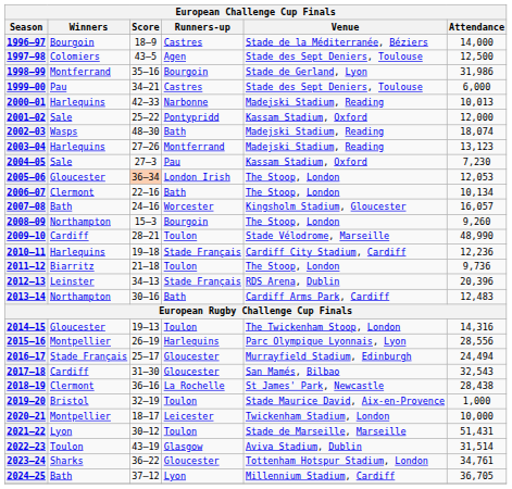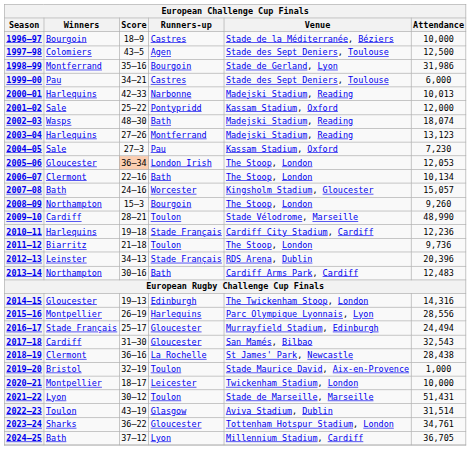 <table class="wikitable plainrowheaders sortable">
 <tr>
 <th colspan="7">European Challenge Cup Finals</th>
 </tr>
 <tr>
 <th scope="col">Season</th>
 <th scope="col">Winners</th>
 <th scope="col">Score</th>
 <th scope="col">Runners-up</th>
 <th scope="col">Venue</th>
 <th scope="col">Attendance</th>
 </tr>
 <tr>
 <th scope="row" style="text-align:center"><a href='#'>1996–97</a></th>
 <td> <a href='#'>Bourgoin</a></td>
 <td align=center>18–9</td>
 <td> <a href='#'>Castres</a></td>
 <td> <a href='#'>Stade de la Méditerranée</a>, <a href='#'>Béziers</a></td>
-<td align=center>14,000</td>
+<td align=center>10,000</td>
 </tr>
 <tr>
 <th scope="row" style="text-align:center"><a href='#'>1997–98</a></th>
 <td> <a href='#'>Colomiers</a></td>
 <td align=center>43–5</td>
 <td> <a href='#'>Agen</a></td>
 <td> <a href='#'>Stade des Sept Deniers</a>, <a href='#'>Toulouse</a></td>
 <td align=center>12,500</td>
 </tr>
 <tr>
 <th scope="row" style="text-align:center"><a href='#'>1998–99</a></th>
 <td> <a href='#'>Montferrand</a></td>
 <td align=center>35–16</td>
 <td> <a href='#'>Bourgoin</a></td>
 <td> <a href='#'>Stade de Gerland</a>, <a href='#'>Lyon</a></td>
 <td align=center>31,986</td>
 </tr>
 <tr>
 <th scope="row" style="text-align:center"><a href='#'>1999–00</a></th>
 <td> <a href='#'>Pau</a></td>
 <td align=center>34–21</td>
 <td> <a href='#'>Castres</a></td>
 <td> <a href='#'>Stade des Sept Deniers</a>, <a href='#'>Toulouse</a></td>
 <td align=center>6,000</td>
 </tr>
 <tr>
 <th scope="row" style="text-align:center"><a href='#'>2000–01</a></th>
 <td> <a href='#'>Harlequins</a></td>
 <td align=center>42–33</td>
 <td> <a href='#'>Narbonne</a></td>
 <td> <a href='#'>Madejski Stadium</a>, <a href='#'>Reading</a></td>
 <td align=center>10,013</td>
 </tr>
 <tr>
 <th scope="row" style="text-align:center"><a href='#'>2001–02</a></th>
 <td> <a href='#'>Sale</a></td>
 <td align=center>25–22</td>
 <td> <a href='#'>Pontypridd</a></td>
 <td> <a href='#'>Kassam Stadium</a>, <a href='#'>Oxford</a></td>
 <td align=center>12,000</td>
 </tr>
 <tr>
 <th scope="row" style="text-align:center"><a href='#'>2002–03</a></th>
 <td> <a href='#'>Wasps</a></td>
 <td align=center>48–30</td>
 <td> <a href='#'>Bath</a></td>
 <td> <a href='#'>Madejski Stadium</a>, <a href='#'>Reading</a></td>
 <td align=center>18,074</td>
 </tr>
 <tr>
 <th scope="row" style="text-align:center"><a href='#'>2003–04</a></th>
 <td> <a href='#'>Harlequins</a></td>
 <td align=center>27–26</td>
 <td> <a href='#'>Montferrand</a></td>
 <td> <a href='#'>Madejski Stadium</a>, <a href='#'>Reading</a></td>
 <td align=center>13,123</td>
 </tr>
 <tr>
 <th scope="row" style="text-align:center"><a href='#'>2004–05</a></th>
 <td> <a href='#'>Sale</a></td>
 <td align=center>27–3</td>
 <td> <a href='#'>Pau</a></td>
 <td> <a href='#'>Kassam Stadium</a>, <a href='#'>Oxford</a></td>
 <td align=center>7,230</td>
 </tr>
 <tr>
 <th scope="row" style="text-align:center"><a href='#'>2005–06</a></th>
 <td> <a href='#'>Gloucester</a></td>
 <td style="background:#fbceb1; text-align:center">36–34</td>
 <td> <a href='#'>London Irish</a></td>
 <td> <a href='#'>The Stoop</a>, <a href='#'>London</a></td>
 <td align=center>12,053</td>
 </tr>
 <tr>
 <th scope="row" style="text-align:center"><a href='#'>2006–07</a></th>
 <td> <a href='#'>Clermont</a></td>
 <td align=center>22–16</td>
 <td> <a href='#'>Bath</a></td>
 <td>  <a href='#'>The Stoop</a>, <a href='#'>London</a></td>
 <td align=center>10,134</td>
 </tr>
 <tr>
 <th scope="row" style="text-align:center"><a href='#'>2007–08</a></th>
 <td> <a href='#'>Bath</a></td>
 <td align=center>24–16</td>
 <td> <a href='#'>Worcester</a></td>
 <td> <a href='#'>Kingsholm Stadium</a>, <a href='#'>Gloucester</a></td>
-<td align=center>16,057</td>
+<td align=center>15,057</td>
 </tr>
 <tr>
 <th scope="row" style="text-align:center"><a href='#'>2008–09</a></th>
 <td> <a href='#'>Northampton</a></td>
 <td align=center>15–3</td>
 <td> <a href='#'>Bourgoin</a></td>
 <td> <a href='#'>The Stoop</a>, <a href='#'>London</a></td>
 <td align=center>9,260</td>
 </tr>
 <tr>
 <th scope="row" style="text-align:center"><a href='#'>2009–10</a></th>
 <td> <a href='#'>Cardiff</a></td>
 <td align=center>28–21</td>
 <td> <a href='#'>Toulon</a></td>
 <td> <a href='#'>Stade Vélodrome</a>, <a href='#'>Marseille</a></td>
 <td align=center>48,990</td>
 </tr>
 <tr>
 <th scope="row" style="text-align:center"><a href='#'>2010–11</a></th>
 <td> <a href='#'>Harlequins</a></td>
 <td align=center>19–18</td>
 <td> <a href='#'>Stade Français</a></td>
 <td> <a href='#'>Cardiff City Stadium</a>, <a href='#'>Cardiff</a></td>
 <td align=center>12,236</td>
 </tr>
 <tr>
 <th scope="row" style="text-align:center"><a href='#'>2011–12</a></th>
 <td> <a href='#'>Biarritz</a></td>
 <td align=center>21–18</td>
 <td> <a href='#'>Toulon</a></td>
 <td> <a href='#'>The Stoop</a>, <a href='#'>London</a></td>
 <td align=center>9,736</td>
 </tr>
 <tr>
 <th scope="row" style="text-align:center"><a href='#'>2012–13</a></th>
 <td> <a href='#'>Leinster</a></td>
 <td align=center>34–13</td>
 <td> <a href='#'>Stade Français</a></td>
 <td> <a href='#'>RDS Arena</a>, <a href='#'>Dublin</a></td>
 <td align=center>20,396</td>
 </tr>
 <tr>
 <th scope="row" style="text-align:center"><a href='#'>2013–14</a></th>
 <td> <a href='#'>Northampton</a></td>
 <td align=center>30–16</td>
 <td> <a href='#'>Bath</a></td>
 <td> <a href='#'>Cardiff Arms Park</a>, <a href='#'>Cardiff</a></td>
 <td align=center>12,483</td>
 </tr>
 <tr>
 <th colspan="7">European Rugby Challenge Cup Finals</th>
 </tr>
 <tr>
 <th scope="row" style="text-align:center"><a href='#'>2014–15</a></th>
 <td> <a href='#'>Gloucester</a></td>
 <td align=center>19–13</td>
-<td> <a href='#'>Toulon</a></td>
+<td> <a href='#'>Edinburgh</a></td>
 <td> <a href='#'>The Twickenham Stoop</a>, <a href='#'>London</a></td>
 <td align=center>14,316</td>
 </tr>
 <tr>
 <th scope="row" style="text-align:center"><a href='#'>2015–16</a></th>
 <td> <a href='#'>Montpellier</a></td>
 <td align=center>26–19</td>
 <td> <a href='#'>Harlequins</a></td>
 <td> <a href='#'>Parc Olympique Lyonnais</a>, <a href='#'>Lyon</a></td>
 <td align=center>28,556</td>
 </tr>
 <tr>
 <th scope="row" style="text-align:center"><a href='#'>2016–17</a></th>
 <td> <a href='#'>Stade Français</a></td>
 <td align=center>25–17</td>
 <td> <a href='#'>Gloucester</a></td>
 <td> <a href='#'>Murrayfield Stadium</a>, <a href='#'>Edinburgh</a></td>
 <td align=center>24,494</td>
 </tr>
 <tr>
 <th scope="row" style="text-align:center"><a href='#'>2017–18</a></th>
 <td> <a href='#'>Cardiff</a></td>
 <td align=center>31–30</td>
 <td> <a href='#'>Gloucester</a></td>
 <td> <a href='#'>San Mamés</a>, <a href='#'>Bilbao</a></td>
 <td align=center>32,543</td>
 </tr>
 <tr>
 <th scope="row" style="text-align:center"><a href='#'>2018–19</a></th>
 <td> <a href='#'>Clermont</a></td>
 <td align=center>36–16</td>
 <td> <a href='#'>La Rochelle</a></td>
 <td> <a href='#'>St James' Park</a>, <a href='#'>Newcastle</a></td>
 <td align=center>28,438</td>
 </tr>
 <tr>
 <th scope="row" style="text-align:center"><a href='#'>2019–20</a></th>
 <td> <a href='#'>Bristol</a></td>
 <td align=center>32–19</td>
 <td> <a href='#'>Toulon</a></td>
 <td> <a href='#'>Stade Maurice David</a>, <a href='#'>Aix-en-Provence</a></td>
 <td align=center>1,000</td>
 </tr>
 <tr>
 <th scope="row" style="text-align:center"><a href='#'>2020–21</a></th>
 <td> <a href='#'>Montpellier</a></td>
 <td align=center>18–17</td>
 <td> <a href='#'>Leicester</a></td>
 <td> <a href='#'>Twickenham Stadium</a>, <a href='#'>London</a></td>
 <td align=center>10,000</td>
 </tr>
 <tr>
 <th scope="row" style="text-align:center"><a href='#'>2021–22</a></th>
 <td> <a href='#'>Lyon</a></td>
 <td align=center>30–12</td>
 <td> <a href='#'>Toulon</a></td>
 <td> <a href='#'>Stade de Marseille</a>, <a href='#'>Marseille</a></td>
 <td align=center>51,431</td>
 </tr>
 <tr>
 <th scope="row" style="text-align:center"><a href='#'>2022–23</a></th>
 <td> <a href='#'>Toulon</a></td>
 <td align=center>43–19</td>
 <td> <a href='#'>Glasgow</a></td>
 <td> <a href='#'>Aviva Stadium</a>, <a href='#'>Dublin</a></td>
 <td align=center>31,514</td>
 </tr>
 <tr>
 <th scope="row" style="text-align:center"><a href='#'>2023–24</a></th>
 <td> <a href='#'>Sharks</a></td>
 <td align=center>36–22</td>
 <td> <a href='#'>Gloucester</a></td>
 <td> <a href='#'>Tottenham Hotspur Stadium</a>, <a href='#'>London</a></td>
 <td align=center>34,761</td>
 </tr>
 <tr>
 <th scope="row" style="text-align:center"><a href='#'>2024–25</a></th>
 <td> <a href='#'>Bath</a></td>
 <td align=center>37–12</td>
 <td> <a href='#'>Lyon</a></td>
 <td> <a href='#'>Millennium Stadium</a>, <a href='#'>Cardiff</a></td>
 <td align=center>36,705</td>
 </tr>
 <tr>
 </tr>
 </table>
